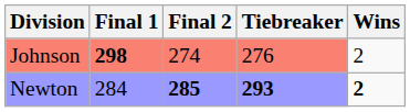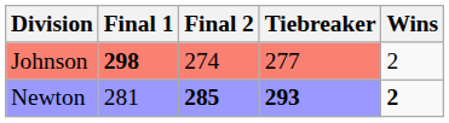 <table class="wikitable">
 <tr>
 <th>Division</th>
 <th>Final 1</th>
 <th>Final 2</th>
 <th>Tiebreaker</th>
 <th>Wins</th>
 </tr>
 <tr>
 <td style="background:salmon">Johnson</td>
 <td style="background:salmon"><strong>298</strong></td>
 <td style="background:salmon">274</td>
-<td style="background:salmon">276</td>
+<td style="background:salmon">277</td>
 <td>2</td>
 </tr>
 <tr>
 <td style="background:#9999ff">Newton</td>
-<td style="background:#9999ff">284</td>
+<td style="background:#9999ff">281</td>
 <td style="background:#9999ff"><strong>285</strong></td>
 <td style="background:#9999ff"><strong>293</strong></td>
 <td><strong>2</strong></td>
 </tr>
 </table>
